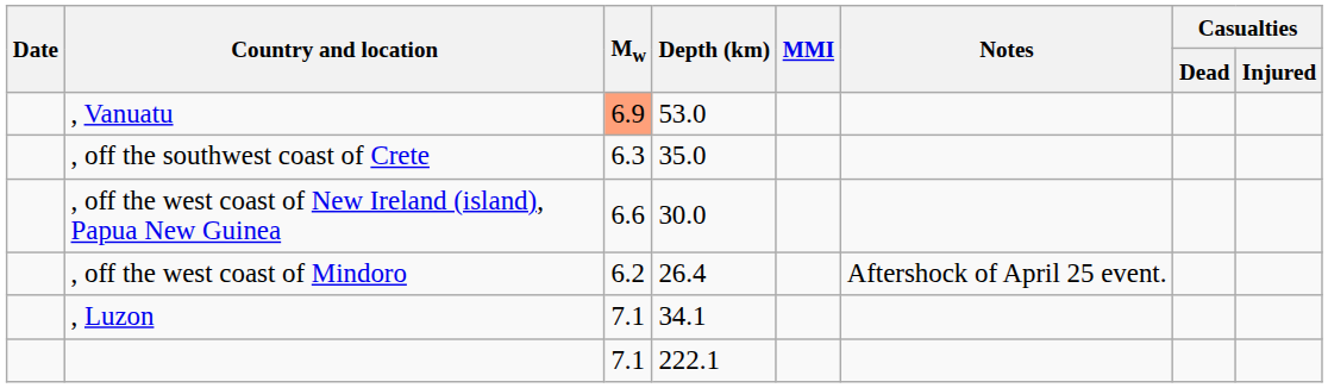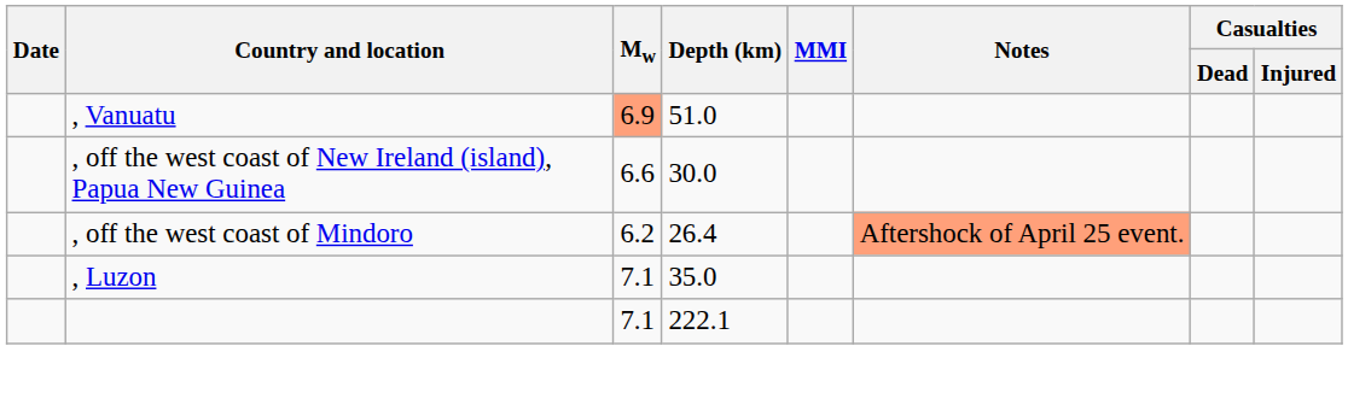 <table class="wikitable sortable sort-under" style="border:1px black; margin-left:1em;">
 <tr>
 <th rowspan="2"><small>Date</small></th>
 <th rowspan="2" style="width: 310px"><small>Country and location</small></th>
 <th rowspan="2"><small>M<sub>w</sub></small></th>
 <th rowspan="2"><small>Depth (km)</small></th>
 <th rowspan="2"><small><a href='#'>MMI</a></small></th>
 <th rowspan="2" class="unsortable"><small>Notes</small></th>
 <th colspan="2"><small>Casualties</small></th>
 </tr>
 <tr>
 <th><small>Dead</small></th>
 <th><small>Injured</small></th>
 </tr>
 <tr>
 <td></td>
 <td>, <a href='#'>Vanuatu</a></td>
 <td style="background: lightsalmon;">6.9</td>
-<td>53.0</td>
-<td></td>
-<td></td>
-<td></td>
-<td></td>
-</tr>
-<tr>
-<td></td>
-<td>, off the southwest coast of <a href='#'>Crete</a></td>
-<td>6.3</td>
-<td>35.0</td>
+<td>51.0</td>
 <td></td>
 <td></td>
 <td></td>
 <td></td>
 </tr>
 <tr>
 <td></td>
 <td>, off the west coast of <a href='#'>New Ireland (island)</a>, <a href='#'>Papua New Guinea</a></td>
 <td>6.6</td>
 <td>30.0</td>
 <td></td>
 <td></td>
 <td></td>
 <td></td>
 </tr>
 <tr>
 <td></td>
 <td>, off the west coast of <a href='#'>Mindoro</a></td>
 <td>6.2</td>
 <td>26.4</td>
 <td></td>
-<td>Aftershock of April 25 event.</td>
+<td style="background: lightsalmon;">Aftershock of April 25 event.</td>
 <td></td>
 <td></td>
 </tr>
 <tr>
 <td></td>
 <td>, <a href='#'>Luzon</a></td>
 <td>7.1</td>
-<td>34.1</td>
+<td>35.0</td>
 <td></td>
 <td></td>
 <td></td>
 <td></td>
 </tr>
 <tr>
 <td></td>
 <td></td>
 <td>7.1</td>
 <td>222.1</td>
 <td></td>
 <td></td>
 <td></td>
 <td></td>
 </tr>
 </table>
